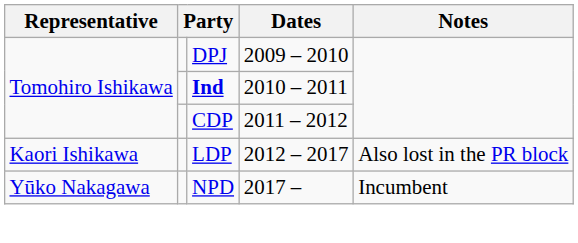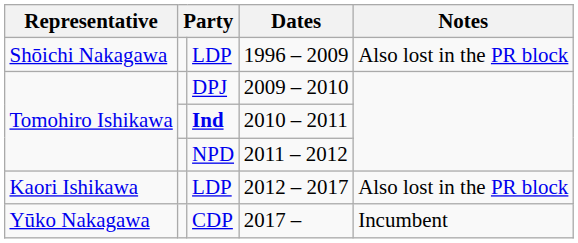 <table class=wikitable>
 <tr valign=bottom>
 <th>Representative</th>
 <th colspan="2">Party</th>
 <th>Dates</th>
 <th>Notes</th>
+</tr>
+<tr>
+<td><a href='#'>Shōichi Nakagawa</a></td>
+<td bgcolor=></td>
+<td><a href='#'>LDP</a></td>
+<td>1996 – 2009</td>
+<td>Also lost in the <a href='#'>PR block</a></td>
 </tr>
 <tr>
 <td rowspan="3"><a href='#'>Tomohiro Ishikawa</a></td>
 <td bgcolor=></td>
 <td><a href='#'>DPJ</a></td>
 <td>2009 – 2010</td>
 <td rowspan="3"></td>
 </tr>
 <tr>
 <td bgcolor=></td>
 <td><strong><a href='#'>Ind</a></strong></td>
 <td>2010 – 2011</td>
 </tr>
 <tr>
 <td bgcolor=></td>
-<td><a href='#'>CDP</a></td>
+<td><a href='#'>NPD</a></td>
 <td>2011 – 2012</td>
 </tr>
 <tr>
 <td><a href='#'>Kaori Ishikawa</a></td>
 <td bgcolor=></td>
 <td><a href='#'>LDP</a></td>
 <td>2012 – 2017</td>
 <td>Also lost in the <a href='#'>PR block</a></td>
 </tr>
 <tr>
 <td><a href='#'>Yūko Nakagawa</a></td>
 <td bgcolor=></td>
-<td><a href='#'>NPD</a></td>
+<td><a href='#'>CDP</a></td>
 <td>2017 –</td>
 <td>Incumbent</td>
 </tr>
 </table>
